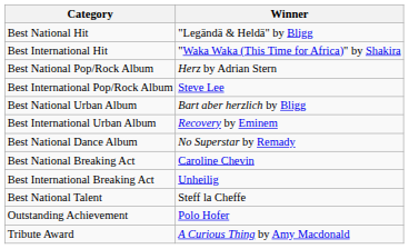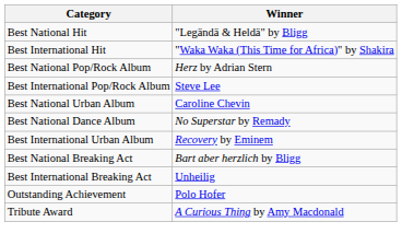 <table class="wikitable zebra">
 <tr>
 <th>Category</th>
 <th>Winner</th>
 </tr>
 <tr>
 <td>Best National Hit</td>
 <td>"Legändä & Heldä" by <a href='#'>Bligg</a></td>
 </tr>
 <tr>
 <td>Best International Hit</td>
 <td>"<a href='#'>Waka Waka (This Time for Africa)</a>" by <a href='#'>Shakira</a></td>
 </tr>
 <tr>
 <td>Best National Pop/Rock Album</td>
 <td><em>Herz</em> by Adrian Stern</td>
 </tr>
 <tr>
 <td>Best International Pop/Rock Album</td>
 <td><a href='#'>Steve Lee</a></td>
 </tr>
 <tr>
 <td>Best National Urban Album</td>
-<td><em>Bart aber herzlich</em> by <a href='#'>Bligg</a></td>
+<td><a href='#'>Caroline Chevin</a></td>
+</tr>
+<tr>
+<td>Best National Dance Album</td>
+<td><em>No Superstar</em> by <a href='#'>Remady</a></td>
 </tr>
 <tr>
 <td>Best International Urban Album</td>
 <td><em><a href='#'>Recovery</a></em> by <a href='#'>Eminem</a></td>
 </tr>
 <tr>
-<td>Best National Dance Album</td>
-<td><em>No Superstar</em> by <a href='#'>Remady</a></td>
-</tr>
-<tr>
 <td>Best National Breaking Act</td>
-<td><a href='#'>Caroline Chevin</a></td>
+<td><em>Bart aber herzlich</em> by <a href='#'>Bligg</a></td>
 </tr>
 <tr>
 <td>Best International Breaking Act</td>
 <td><a href='#'>Unheilig</a></td>
-</tr>
-<tr>
-<td>Best National Talent</td>
-<td>Steff la Cheffe</td>
 </tr>
 <tr>
 <td>Outstanding Achievement</td>
 <td><a href='#'>Polo Hofer</a></td>
 </tr>
 <tr>
 <td>Tribute Award</td>
 <td><em><a href='#'>A Curious Thing</a></em> by <a href='#'>Amy Macdonald</a></td>
 </tr>
 </table>
